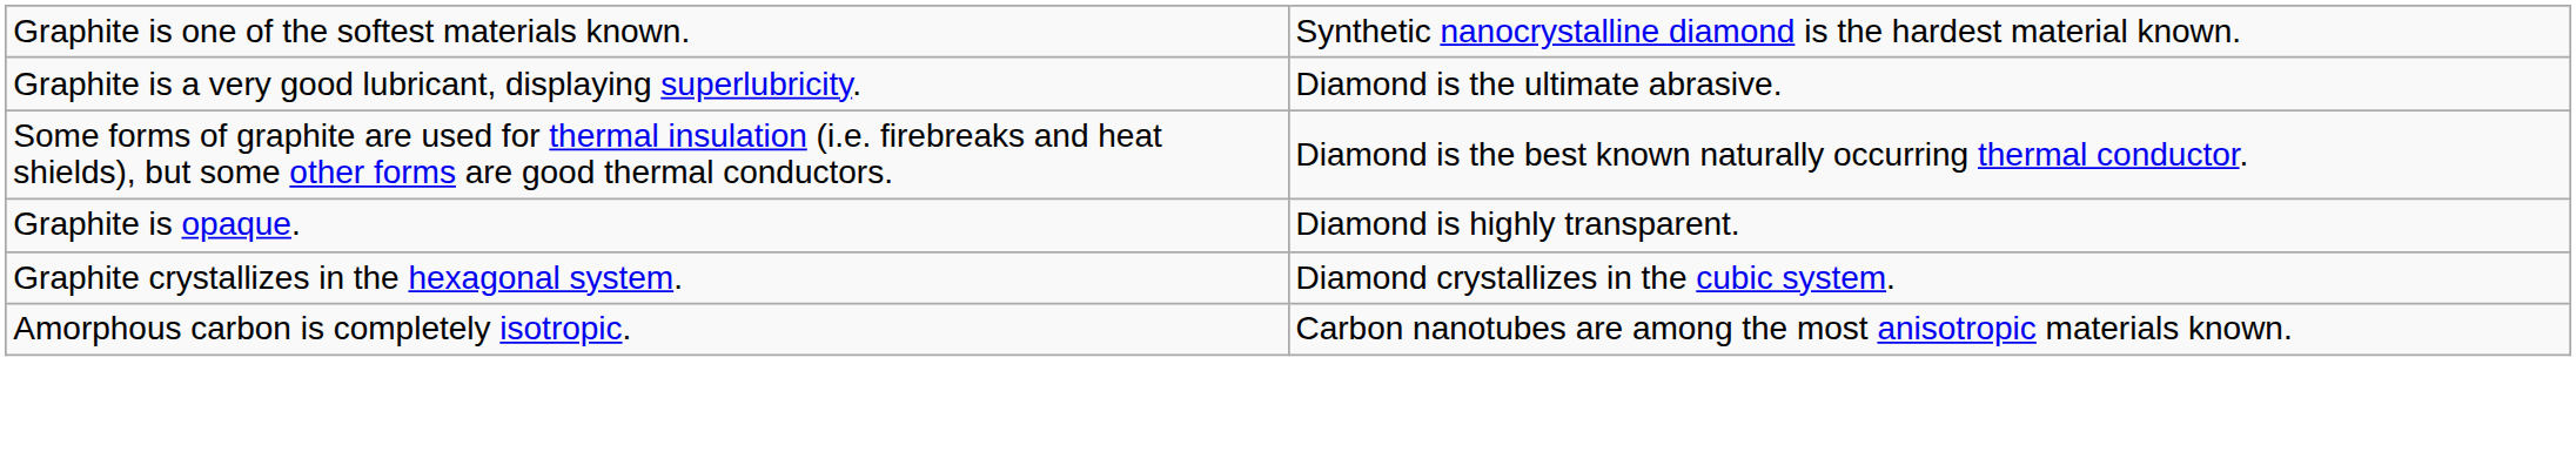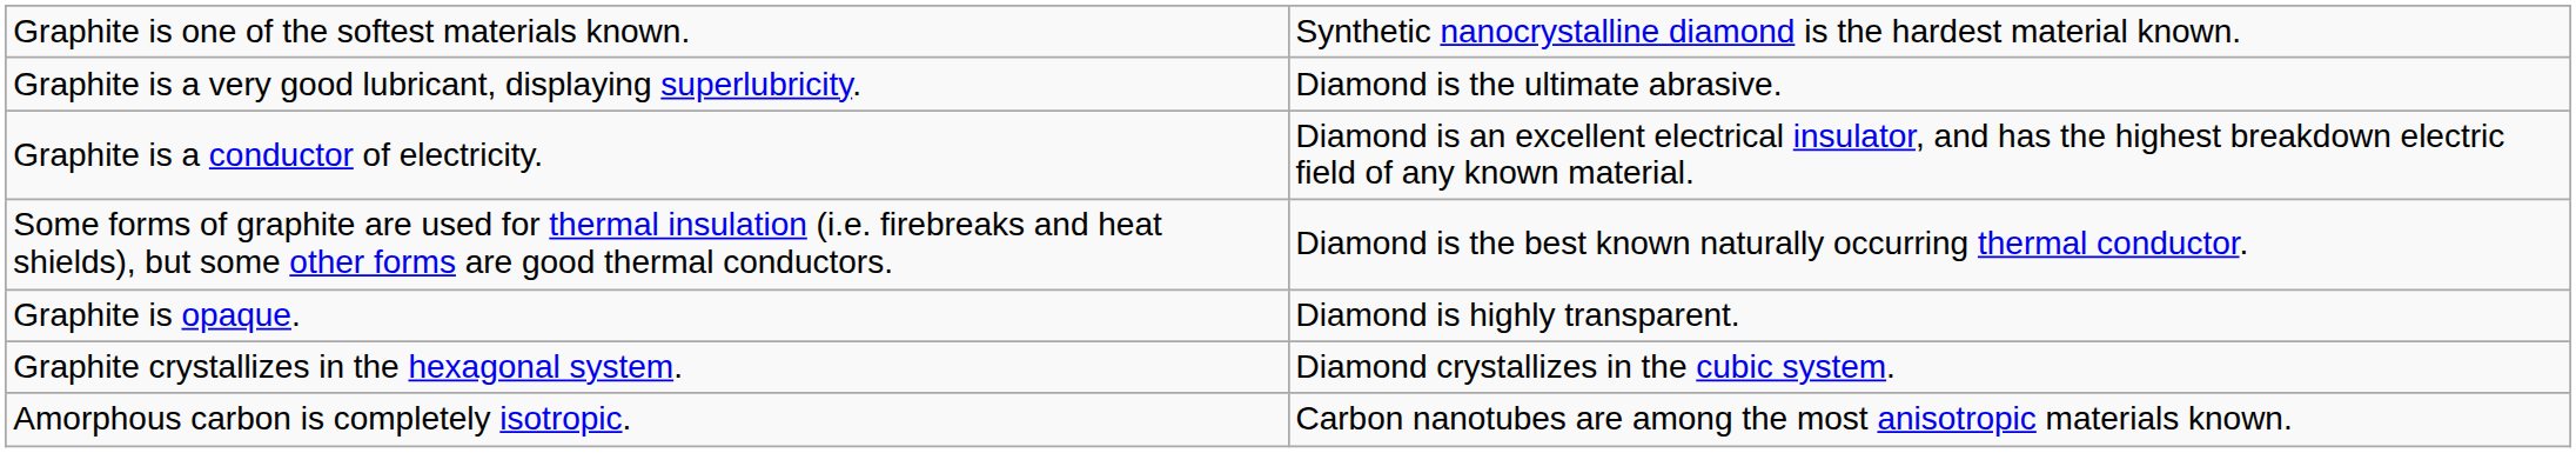 <table class="wikitable">
 <tr>
 <td>Graphite is one of the softest materials known.</td>
 <td style="width: 50%;">Synthetic <a href='#'>nanocrystalline diamond</a> is the hardest material known.</td>
 </tr>
 <tr>
 <td>Graphite is a very good lubricant, displaying <a href='#'>superlubricity</a>.</td>
 <td>Diamond is the ultimate abrasive.</td>
+</tr>
+<tr>
+<td>Graphite is a <a href='#'>conductor</a> of electricity.</td>
+<td>Diamond is an excellent electrical <a href='#'>insulator</a>, and has the highest breakdown electric field of any known material.</td>
 </tr>
 <tr>
 <td>Some forms of graphite are used for <a href='#'>thermal insulation</a> (i.e. firebreaks and heat shields), but some <a href='#'>other forms</a> are good thermal conductors.</td>
 <td>Diamond is the best known naturally occurring <a href='#'>thermal conductor</a>.</td>
 </tr>
 <tr>
 <td>Graphite is <a href='#'>opaque</a>.</td>
 <td>Diamond is highly transparent.</td>
 </tr>
 <tr>
 <td>Graphite crystallizes in the <a href='#'>hexagonal system</a>.</td>
 <td>Diamond crystallizes in the <a href='#'>cubic system</a>.</td>
 </tr>
 <tr>
 <td>Amorphous carbon is completely <a href='#'>isotropic</a>.</td>
 <td>Carbon nanotubes are among the most <a href='#'>anisotropic</a> materials known.</td>
 </tr>
 </table>
